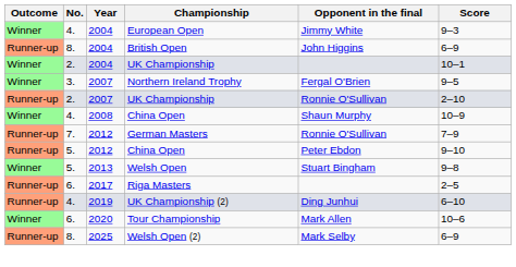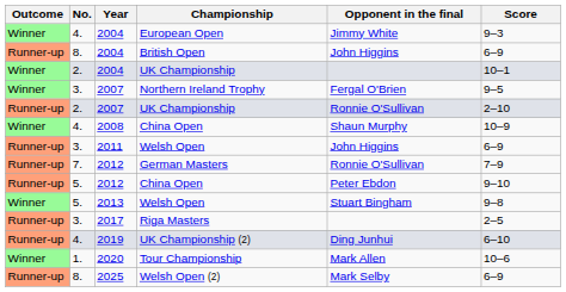 <table class="wikitable sortable">
 <tr>
 <th width="80">Outcome</th>
 <th width="20">No.</th>
 <th width="50">Year</th>
 <th width="250">Championship</th>
 <th width="200">Opponent in the final</th>
 <th width="100">Score</th>
 </tr>
 <tr>
 <td style="background:#98FB98">Winner</td>
 <td>4.</td>
 <td><a href='#'>2004</a></td>
 <td><a href='#'>European Open</a></td>
 <td> <a href='#'>Jimmy White</a></td>
 <td>9–3</td>
 </tr>
 <tr>
 <td style="background:#ffa07a;">Runner-up</td>
 <td>8.</td>
 <td><a href='#'>2004</a></td>
 <td><a href='#'>British Open</a></td>
 <td> <a href='#'>John Higgins</a></td>
 <td>6–9</td>
 </tr>
 <tr bgcolor="dfe2e9">
 <td style="background:#98FB98">Winner</td>
 <td>2.</td>
 <td><a href='#'>2004</a></td>
 <td><a href='#'>UK Championship</a></td>
 <td> </td>
 <td>10–1</td>
 </tr>
 <tr>
 <td style="background:#98FB98">Winner</td>
 <td>3.</td>
 <td><a href='#'>2007</a></td>
 <td><a href='#'>Northern Ireland Trophy</a></td>
 <td> <a href='#'>Fergal O'Brien</a></td>
 <td>9–5</td>
 </tr>
 <tr bgcolor="dfe2e9">
 <td style="background:#ffa07a;">Runner-up</td>
 <td>2.</td>
 <td><a href='#'>2007</a></td>
 <td><a href='#'>UK Championship</a></td>
 <td> <a href='#'>Ronnie O'Sullivan</a></td>
 <td>2–10</td>
 </tr>
 <tr>
 <td style="background:#98FB98">Winner</td>
 <td>4.</td>
 <td><a href='#'>2008</a></td>
 <td><a href='#'>China Open</a></td>
 <td> <a href='#'>Shaun Murphy</a></td>
 <td>10–9</td>
 </tr>
 <tr>
 <td style="background:#ffa07a;">Runner-up</td>
+<td>3.</td>
+<td><a href='#'>2011</a></td>
+<td><a href='#'>Welsh Open</a></td>
+<td> <a href='#'>John Higgins</a></td>
+<td>6–9</td>
+</tr>
+<tr>
+<td style="background:#ffa07a;">Runner-up</td>
 <td>7.</td>
 <td><a href='#'>2012</a></td>
 <td><a href='#'>German Masters</a></td>
 <td> <a href='#'>Ronnie O'Sullivan</a></td>
 <td>7–9</td>
 </tr>
 <tr>
 <td style="background:#ffa07a;">Runner-up</td>
 <td>5.</td>
 <td><a href='#'>2012</a></td>
 <td><a href='#'>China Open</a></td>
 <td> <a href='#'>Peter Ebdon</a></td>
 <td>9–10</td>
 </tr>
 <tr>
 <td style="background:#98FB98">Winner</td>
 <td>5.</td>
 <td><a href='#'>2013</a></td>
 <td><a href='#'>Welsh Open</a></td>
 <td> <a href='#'>Stuart Bingham</a></td>
 <td>9–8</td>
 </tr>
 <tr>
 <td style="background:#ffa07a;">Runner-up</td>
-<td>6.</td>
+<td>3.</td>
 <td><a href='#'>2017</a></td>
 <td><a href='#'>Riga Masters</a></td>
 <td> </td>
 <td>2–5</td>
 </tr>
 <tr bgcolor="dfe2e9">
 <td style="background:#ffa07a;">Runner-up</td>
 <td>4.</td>
 <td><a href='#'>2019</a></td>
 <td><a href='#'>UK Championship</a> <small>(2)</small></td>
 <td> <a href='#'>Ding Junhui</a></td>
 <td>6–10</td>
 </tr>
 <tr>
 <td style="background:#98FB98">Winner</td>
-<td>6.</td>
+<td>1.</td>
 <td><a href='#'>2020</a></td>
 <td><a href='#'>Tour Championship</a></td>
 <td> <a href='#'>Mark Allen</a></td>
 <td>10–6</td>
 </tr>
 <tr>
 <td style="background:#ffa07a;">Runner-up</td>
 <td>8.</td>
 <td><a href='#'>2025</a></td>
 <td><a href='#'>Welsh Open</a> <small>(2)</small></td>
 <td> <a href='#'>Mark Selby</a></td>
 <td>6–9</td>
 </tr>
 </table>
